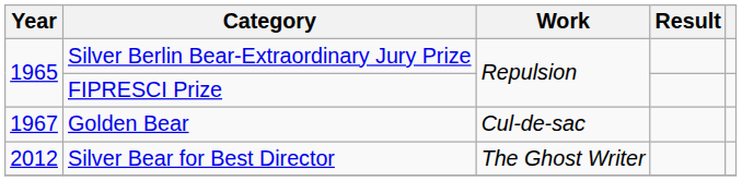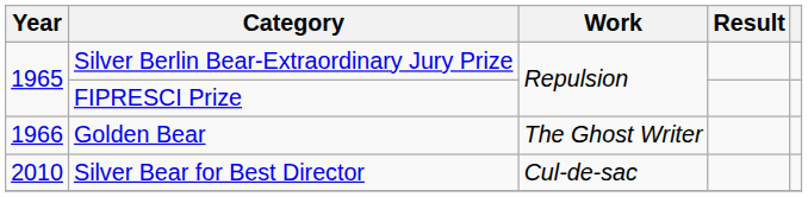 <table class="wikitable">
 <tr>
 <th>Year</th>
 <th>Category</th>
 <th>Work</th>
 <th>Result</th>
 <th></th>
 </tr>
 <tr>
 <td rowspan=2><a href='#'>1965</a></td>
 <td><a href='#'>Silver Berlin Bear-Extraordinary Jury Prize</a></td>
 <td rowspan=2><em>Repulsion</em></td>
 <td></td>
 <td></td>
 </tr>
 <tr>
 <td><a href='#'>FIPRESCI Prize</a></td>
 <td></td>
 <td></td>
 </tr>
 <tr>
-<td><a href='#'>1967</a></td>
+<td><a href='#'>1966</a></td>
 <td><a href='#'>Golden Bear</a></td>
-<td><em>Cul-de-sac</em></td>
+<td><em>The Ghost Writer</em></td>
 <td></td>
 <td></td>
 </tr>
 <tr>
-<td><a href='#'>2012</a></td>
+<td><a href='#'>2010</a></td>
 <td><a href='#'>Silver Bear for Best Director</a></td>
-<td><em>The Ghost Writer</em></td>
+<td><em>Cul-de-sac</em></td>
 <td></td>
 <td></td>
 </tr>
 <tr>
 </tr>
 </table>
